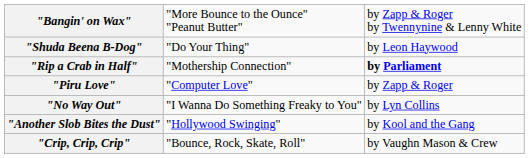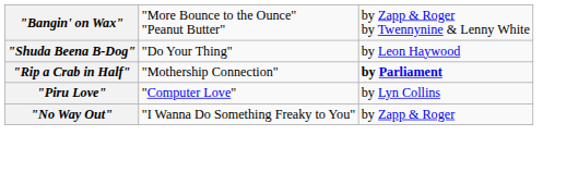 <table border="0" class="wikitable plainrowheaders">
 <tr>
 <th scope="row"><em>"Bangin' on Wax"</em></th>
 <td>"More Bounce to the Ounce"<br>"Peanut Butter"</td>
 <td>by <a href='#'>Zapp & Roger</a><br> by <a href='#'>Twennynine</a> & Lenny White</td>
 </tr>
 <tr>
 <th scope="row"><em>"Shuda Beena B-Dog"</em></th>
 <td>"Do Your Thing"</td>
 <td>by <a href='#'>Leon Haywood</a></td>
 </tr>
 <tr>
 <th scope="row"><em>"Rip a Crab in Half"</em></th>
 <td>"Mothership Connection"</td>
 <td><strong>by <a href='#'>Parliament</a></strong></td>
 </tr>
 <tr>
 <th scope="row"><em>"Piru Love"</em></th>
 <td>"<a href='#'>Computer Love</a>"</td>
-<td>by <a href='#'>Zapp & Roger</a></td>
+<td>by <a href='#'>Lyn Collins</a></td>
 </tr>
 <tr>
 <th scope="row"><em>"No Way Out"</em></th>
 <td>"I Wanna Do Something Freaky to You"</td>
-<td>by <a href='#'>Lyn Collins</a></td>
-</tr>
-<tr>
-<th scope="row"><em>"Another Slob Bites the Dust"</em></th>
-<td>"<a href='#'>Hollywood Swinging</a>"</td>
-<td>by <a href='#'>Kool and the Gang</a></td>
-</tr>
-<tr>
-<th scope="row"><em>"Crip, Crip, Crip"</em></th>
-<td>"Bounce, Rock, Skate, Roll"</td>
-<td>by Vaughn Mason & Crew</td>
+<td>by <a href='#'>Zapp & Roger</a></td>
 </tr>
 </table>
